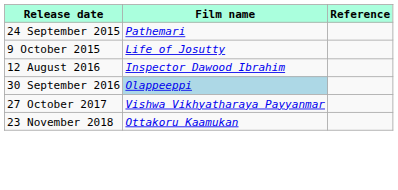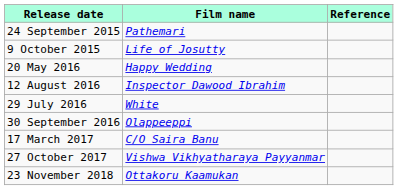 <table class="wikitable">
 <tr style="background:#ffc; text-align:center;">
 <th style="background:#afd"><strong>Release date</strong></th>
 <th style="background:#afd"><strong>Film name</strong></th>
 <th style="background:#afd"><strong>Reference</strong></th>
 </tr>
 <tr>
 <td>24 September 2015</td>
 <td><em><a href='#'>Pathemari</a></em></td>
 <td></td>
 </tr>
 <tr>
 <td>9 October 2015</td>
 <td><em><a href='#'>Life of Josutty</a></em></td>
 <td></td>
 </tr>
 <tr>
+<td>20 May 2016</td>
+<td><em><a href='#'>Happy Wedding</a></em></td>
+<td></td>
+</tr>
+<tr>
 <td>12 August 2016</td>
 <td><em><a href='#'>Inspector Dawood Ibrahim</a></em></td>
 <td></td>
 </tr>
 <tr>
+<td>29 July 2016</td>
+<td><a href='#'><em>White</em></a></td>
+<td></td>
+</tr>
+<tr>
 <td>30 September 2016</td>
-<td style="background: lightblue;"><em><a href='#'>Olappeeppi</a></em></td>
+<td><em><a href='#'>Olappeeppi</a></em></td>
+<td></td>
+</tr>
+<tr>
+<td>17 March 2017</td>
+<td><em><a href='#'>C/O Saira Banu</a></em></td>
 <td></td>
 </tr>
 <tr>
 <td>27 October 2017</td>
 <td><em><a href='#'>Vishwa Vikhyatharaya Payyanmar</a></em></td>
 <td></td>
 </tr>
 <tr>
 <td>23 November 2018</td>
 <td><em><a href='#'>Ottakoru Kaamukan</a></em></td>
 <td></td>
 </tr>
 </table>
